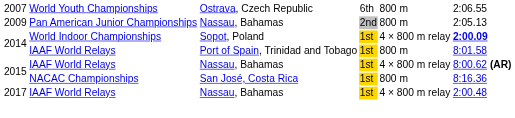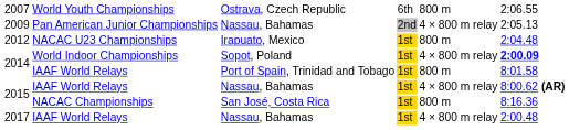 <table>
 <tr>
 <td>2007</td>
 <td><a href='#'>World Youth Championships</a></td>
 <td><a href='#'>Ostrava</a>, Czech Republic</td>
 <td>6th</td>
 <td>800 m</td>
 <td>2:06.55</td>
 </tr>
 <tr>
 <td>2009</td>
 <td><a href='#'>Pan American Junior Championships</a></td>
 <td><a href='#'>Nassau</a>, Bahamas</td>
 <td bgcolor=silver>2nd</td>
+<td>4 × 800 m relay</td>
+<td>2:05.13</td>
+</tr>
+<tr>
+<td>2012</td>
+<td><a href='#'>NACAC U23 Championships</a></td>
+<td><a href='#'>Irapuato</a>, Mexico</td>
+<td bgcolor=gold>1st</td>
 <td>800 m</td>
-<td>2:05.13</td>
+<td><a href='#'>2:04.48</a></td>
 </tr>
 <tr>
 <td rowspan=2>2014</td>
 <td><a href='#'>World Indoor Championships</a></td>
 <td><a href='#'>Sopot</a>, Poland</td>
 <td bgcolor=gold>1st</td>
 <td>4 × 800 m relay</td>
 <td><strong><a href='#'>2:00.09</a></strong></td>
 </tr>
 <tr>
 <td><a href='#'>IAAF World Relays</a></td>
 <td><a href='#'>Port of Spain</a>, Trinidad and Tobago</td>
 <td bgcolor="gold">1st</td>
 <td>800 m</td>
 <td><a href='#'>8:01.58</a></td>
 </tr>
 <tr>
 <td rowspan=2>2015</td>
 <td><a href='#'>IAAF World Relays</a></td>
 <td><a href='#'>Nassau</a>, Bahamas</td>
 <td bgcolor="gold">1st</td>
 <td>4 × 800 m relay</td>
 <td><a href='#'>8:00.62</a> <strong>(AR)</strong></td>
 </tr>
 <tr>
 <td><a href='#'>NACAC Championships</a></td>
 <td><a href='#'>San José, Costa Rica</a></td>
 <td bgcolor=gold>1st</td>
 <td>800 m</td>
 <td><a href='#'>8:16.36</a></td>
 </tr>
 <tr>
 <td>2017</td>
 <td><a href='#'>IAAF World Relays</a></td>
 <td><a href='#'>Nassau</a>, Bahamas</td>
 <td bgcolor=gold>1st</td>
 <td>4 × 800 m relay</td>
 <td><a href='#'>2:00.48</a></td>
 </tr>
 </table>
